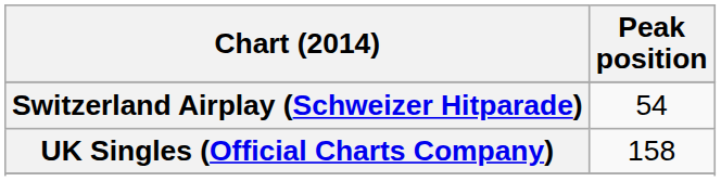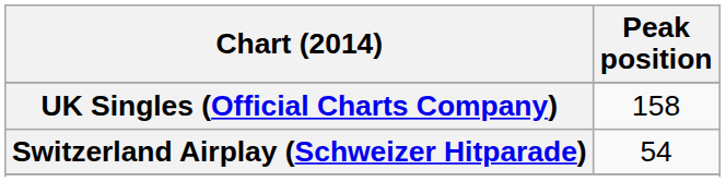 <table class="wikitable sortable plainrowheaders" style="text-align:center">
 <tr>
 <th>Chart (2014)</th>
 <th>Peak<br>position</th>
 </tr>
 <tr>
 </tr>
 <tr>
 </tr>
 <tr>
 </tr>
 <tr>
 </tr>
 <tr>
 </tr>
 <tr>
 </tr>
 <tr>
+<th scope="row">UK Singles (<a href='#'>Official Charts Company</a>)</th>
+<td style="text-align:center;">158</td>
+</tr>
+<tr>
 <th scope="row">Switzerland Airplay (<a href='#'>Schweizer Hitparade</a>)</th>
 <td>54</td>
-</tr>
-<tr>
-<th scope="row">UK Singles (<a href='#'>Official Charts Company</a>)</th>
-<td style="text-align:center;">158</td>
 </tr>
 <tr>
 </tr>
 <tr>
 </tr>
 <tr>
 </tr>
 <tr>
 </tr>
 <tr>
 </tr>
 <tr>
 </tr>
 </table>
